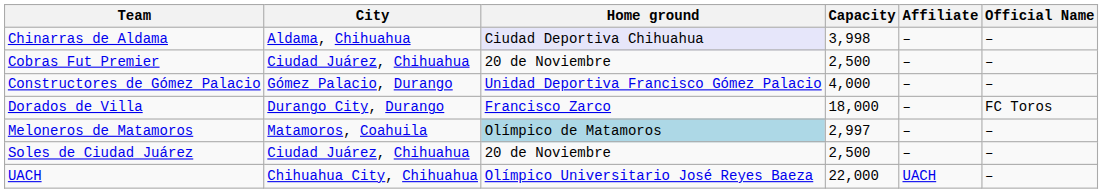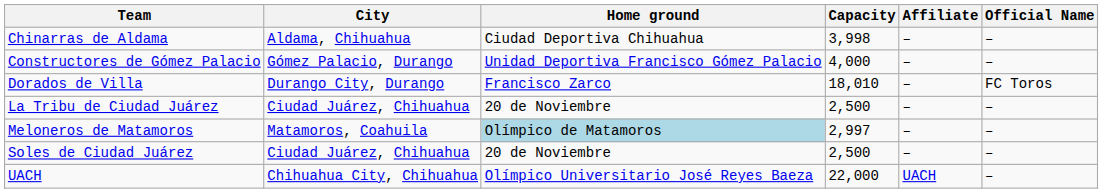 <table class="wikitable sortable">
 <tr>
 <th>Team</th>
 <th>City</th>
 <th>Home ground</th>
 <th>Capacity</th>
 <th>Affiliate</th>
 <th>Official Name</th>
 </tr>
 <tr>
 <td><a href='#'>Chinarras de Aldama</a></td>
 <td><a href='#'>Aldama</a>, <a href='#'>Chihuahua</a></td>
-<td style="background: lavender;">Ciudad Deportiva Chihuahua</td>
+<td>Ciudad Deportiva Chihuahua</td>
 <td>3,998</td>
-<td>–</td>
-<td>–</td>
-</tr>
-<tr>
-<td><a href='#'>Cobras Fut Premier</a></td>
-<td><a href='#'>Ciudad Juárez</a>, <a href='#'>Chihuahua</a></td>
-<td>20 de Noviembre</td>
-<td>2,500</td>
 <td>–</td>
 <td>–</td>
 </tr>
 <tr>
 <td><a href='#'>Constructores de Gómez Palacio</a></td>
 <td><a href='#'>Gómez Palacio</a>, <a href='#'>Durango</a></td>
 <td><a href='#'>Unidad Deportiva Francisco Gómez Palacio</a></td>
 <td>4,000</td>
 <td>–</td>
 <td>–</td>
 </tr>
 <tr>
 <td><a href='#'>Dorados de Villa</a></td>
 <td><a href='#'>Durango City</a>, <a href='#'>Durango</a></td>
 <td><a href='#'>Francisco Zarco</a></td>
-<td>18,000</td>
+<td>18,010</td>
 <td>–</td>
 <td>FC Toros</td>
+</tr>
+<tr>
+<td><a href='#'>La Tribu de Ciudad Juárez</a></td>
+<td><a href='#'>Ciudad Juárez</a>, <a href='#'>Chihuahua</a></td>
+<td>20 de Noviembre</td>
+<td>2,500</td>
+<td>–</td>
+<td>–</td>
 </tr>
 <tr>
 <td><a href='#'>Meloneros de Matamoros</a></td>
 <td><a href='#'>Matamoros</a>, <a href='#'>Coahuila</a></td>
 <td style="background: lightblue;">Olímpico de Matamoros</td>
 <td>2,997</td>
 <td>–</td>
 <td>–</td>
 </tr>
 <tr>
 <td><a href='#'>Soles de Ciudad Juárez</a></td>
 <td><a href='#'>Ciudad Juárez</a>, <a href='#'>Chihuahua</a></td>
 <td>20 de Noviembre</td>
 <td>2,500</td>
 <td>–</td>
 <td>–</td>
 </tr>
 <tr>
 <td><a href='#'>UACH</a></td>
 <td><a href='#'>Chihuahua City</a>, <a href='#'>Chihuahua</a></td>
 <td><a href='#'>Olímpico Universitario José Reyes Baeza</a></td>
 <td>22,000</td>
 <td><a href='#'>UACH</a></td>
 <td>–</td>
 </tr>
 </table>
